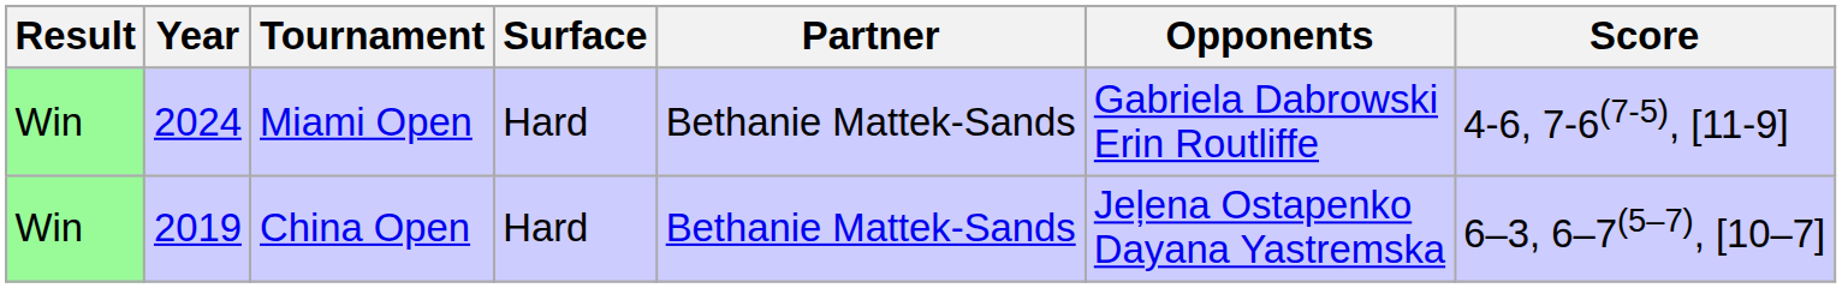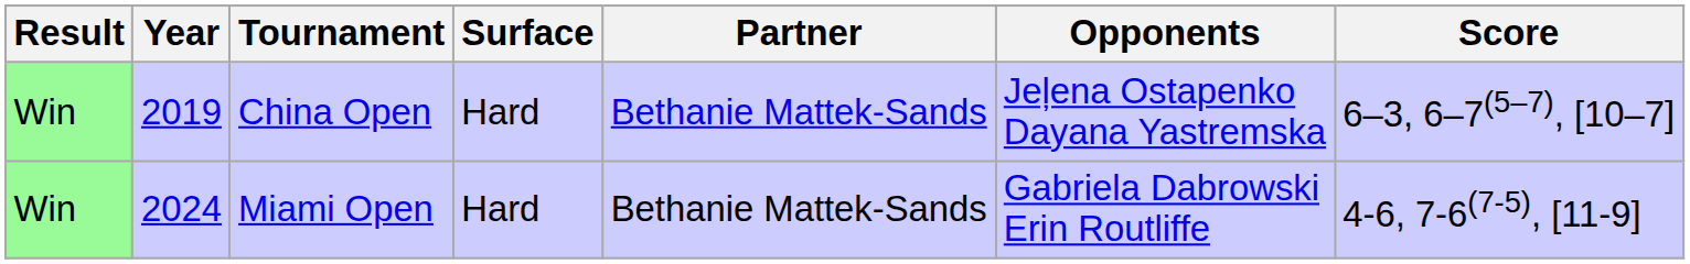 <table class="sortable wikitable">
 <tr>
 <th>Result</th>
 <th>Year</th>
 <th>Tournament</th>
 <th>Surface</th>
 <th>Partner</th>
 <th>Opponents</th>
 <th>Score</th>
 </tr>
 <tr style="background:#CCCCFF">
 <td bgcolor=98FB98>Win</td>
+<td><a href='#'>2019</a></td>
+<td><a href='#'>China Open</a></td>
+<td>Hard</td>
+<td> <a href='#'>Bethanie Mattek-Sands</a></td>
+<td> <a href='#'>Jeļena Ostapenko</a> <br>  <a href='#'>Dayana Yastremska</a></td>
+<td>6–3, 6–7<sup>(5–7)</sup>, [10–7]</td>
+</tr>
+<tr style="background:#CCCCFF">
+<td bgcolor=98FB98>Win</td>
 <td><a href='#'>2024</a></td>
 <td><a href='#'>Miami Open</a></td>
 <td>Hard</td>
 <td> Bethanie Mattek-Sands</td>
 <td> <a href='#'>Gabriela Dabrowski</a> <br>  <a href='#'>Erin Routliffe</a></td>
 <td>4-6, 7-6<sup>(7-5)</sup>, [11-9]</td>
 </tr>
-<tr style="background:#CCCCFF">
-<td bgcolor=98FB98>Win</td>
-<td><a href='#'>2019</a></td>
-<td><a href='#'>China Open</a></td>
-<td>Hard</td>
-<td> <a href='#'>Bethanie Mattek-Sands</a></td>
-<td> <a href='#'>Jeļena Ostapenko</a> <br>  <a href='#'>Dayana Yastremska</a></td>
-<td>6–3, 6–7<sup>(5–7)</sup>, [10–7]</td>
-</tr>
 </table>
